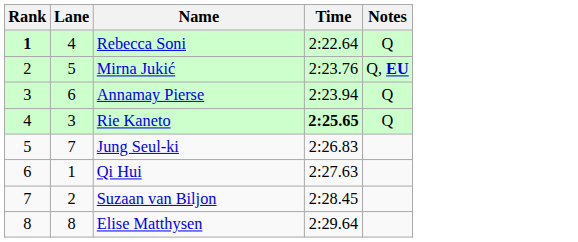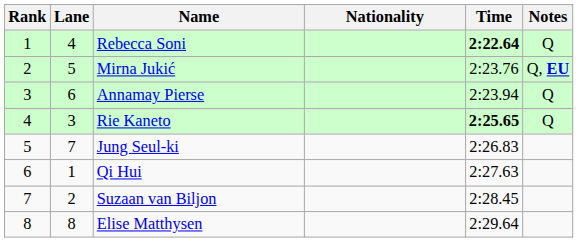 <table class="wikitable" style="text-align:center">
 <tr>
 <th>Rank</th>
 <th>Lane</th>
 <th width=200>Name</th>
+<th width=150>Nationality</th>
 <th>Time</th>
 <th>Notes</th>
 </tr>
 <tr bgcolor=ccffcc>
-<td><strong>1</strong></td>
+<td>1</td>
 <td>4</td>
 <td align=left><a href='#'>Rebecca Soni</a></td>
-<td>2:22.64</td>
+<td align=left></td>
+<td><strong>2:22.64</strong></td>
 <td>Q</td>
 </tr>
 <tr bgcolor=ccffcc>
 <td>2</td>
 <td>5</td>
 <td align=left><a href='#'>Mirna Jukić</a></td>
+<td align=left></td>
 <td>2:23.76</td>
 <td>Q,  <strong><a href='#'>EU</a></strong></td>
 </tr>
 <tr bgcolor=ccffcc>
 <td>3</td>
 <td>6</td>
 <td align=left><a href='#'>Annamay Pierse</a></td>
+<td align=left></td>
 <td>2:23.94</td>
 <td>Q</td>
 </tr>
 <tr bgcolor=ccffcc>
 <td>4</td>
 <td>3</td>
 <td align=left><a href='#'>Rie Kaneto</a></td>
+<td align=left></td>
 <td><strong>2:25.65</strong></td>
 <td>Q</td>
 </tr>
 <tr>
 <td>5</td>
 <td>7</td>
 <td align=left><a href='#'>Jung Seul-ki</a></td>
+<td align=left></td>
 <td>2:26.83</td>
 <td></td>
 </tr>
 <tr>
 <td>6</td>
 <td>1</td>
 <td align=left><a href='#'>Qi Hui</a></td>
+<td align=left></td>
 <td>2:27.63</td>
 <td></td>
 </tr>
 <tr>
 <td>7</td>
 <td>2</td>
 <td align=left><a href='#'>Suzaan van Biljon</a></td>
+<td align=left></td>
 <td>2:28.45</td>
 <td></td>
 </tr>
 <tr>
 <td>8</td>
 <td>8</td>
 <td align=left><a href='#'>Elise Matthysen</a></td>
+<td align=left></td>
 <td>2:29.64</td>
 <td></td>
 </tr>
 </table>
